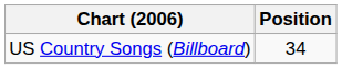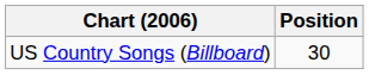 <table class="wikitable sortable">
 <tr>
 <th scope="col">Chart (2006)</th>
 <th scope="col">Position</th>
 </tr>
 <tr>
 <td>US <a href='#'>Country Songs</a> (<em><a href='#'>Billboard</a></em>)</td>
-<td align="center">34</td>
+<td align="center">30</td>
 </tr>
 </table>
